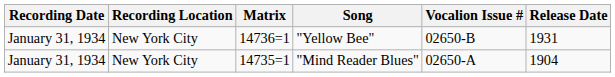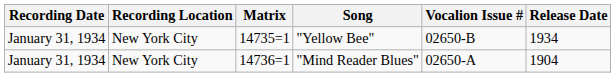 <table class="wikitable sortable">
 <tr>
 <th>Recording Date</th>
 <th>Recording Location</th>
 <th>Matrix</th>
 <th>Song</th>
 <th>Vocalion Issue #</th>
 <th>Release Date</th>
 </tr>
 <tr>
 <td>January 31, 1934</td>
 <td>New York City</td>
-<td>14736=1</td>
+<td>14735=1</td>
 <td>"Yellow Bee"</td>
 <td>02650-B</td>
-<td>1931</td>
+<td>1934</td>
 </tr>
 <tr>
 <td>January 31, 1934</td>
 <td>New York City</td>
-<td>14735=1</td>
+<td>14736=1</td>
 <td>"Mind Reader Blues"</td>
 <td>02650-A</td>
 <td>1904</td>
 </tr>
 </table>
